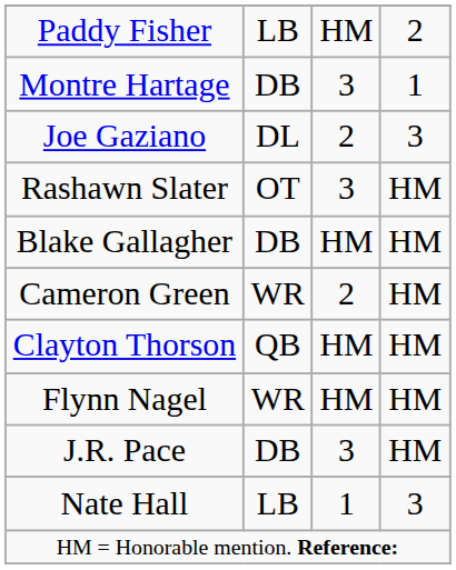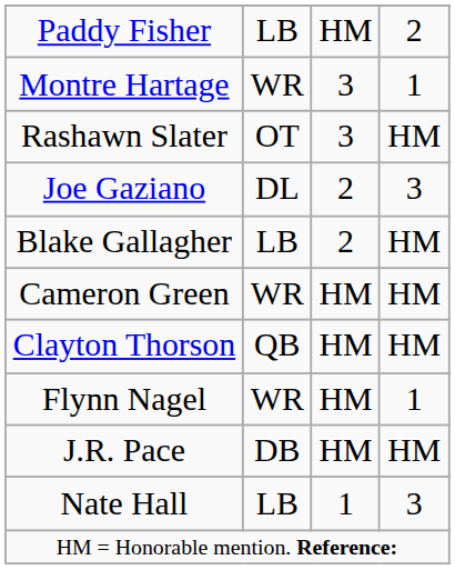 <table class="wikitable" style="text-align: center">
 <tr align=center>
 </tr>
 <tr>
 <td><a href='#'>Paddy Fisher</a></td>
 <td>LB</td>
 <td>HM</td>
 <td>2</td>
 </tr>
 <tr>
 <td><a href='#'>Montre Hartage</a></td>
-<td>DB</td>
+<td>WR</td>
 <td>3</td>
 <td>1</td>
+</tr>
+<tr>
+<td>Rashawn Slater</td>
+<td>OT</td>
+<td>3</td>
+<td>HM</td>
 </tr>
 <tr>
 <td><a href='#'>Joe Gaziano</a></td>
 <td>DL</td>
 <td>2</td>
 <td>3</td>
 </tr>
 <tr>
-<td>Rashawn Slater</td>
-<td>OT</td>
-<td>3</td>
-<td>HM</td>
-</tr>
-<tr>
 <td>Blake Gallagher</td>
-<td>DB</td>
-<td>HM</td>
+<td>LB</td>
+<td>2</td>
 <td>HM</td>
 </tr>
 <tr>
 <td>Cameron Green</td>
 <td>WR</td>
-<td>2</td>
+<td>HM</td>
 <td>HM</td>
 </tr>
 <tr>
 <td><a href='#'>Clayton Thorson</a></td>
 <td>QB</td>
 <td>HM</td>
 <td>HM</td>
 </tr>
 <tr>
 <td>Flynn Nagel</td>
 <td>WR</td>
 <td>HM</td>
-<td>HM</td>
+<td>1</td>
 </tr>
 <tr>
 <td>J.R. Pace</td>
 <td>DB</td>
-<td>3</td>
+<td>HM</td>
 <td>HM</td>
 </tr>
 <tr>
 <td>Nate Hall</td>
 <td>LB</td>
 <td>1</td>
 <td>3</td>
 </tr>
 <tr>
 <td colspan="4"  style="font-size:8pt; text-align:center;">HM = Honorable mention. <strong>Reference:</strong></td>
 </tr>
 </table>
